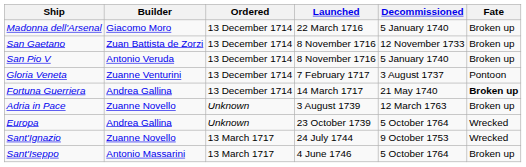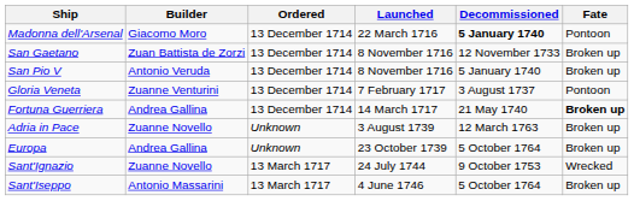 <table class="wikitable">
 <tr>
 <th align = center>Ship</th>
 <th align = center>Builder</th>
 <th align = center>Ordered</th>
 <th align = center><a href='#'>Launched</a></th>
 <th align = center><a href='#'>Decommissioned</a></th>
 <th align = center>Fate</th>
 </tr>
 <tr>
 <td><a href='#'><em>Madonna dell'Arsenal</em></a></td>
 <td><a href='#'>Giacomo Moro</a></td>
 <td>13 December 1714</td>
 <td>22 March 1716</td>
-<td>5 January 1740</td>
-<td>Broken up</td>
+<td><strong>5 January 1740</strong></td>
+<td>Pontoon</td>
 </tr>
 <tr>
 <td><a href='#'><em>San Gaetano</em></a></td>
 <td><a href='#'>Zuan Battista de Zorzi</a></td>
 <td>13 December 1714</td>
 <td>8 November 1716</td>
 <td>12 November 1733</td>
 <td>Broken up</td>
 </tr>
 <tr>
 <td><a href='#'><em>San Pio V</em></a></td>
 <td><a href='#'>Antonio Veruda</a></td>
 <td>13 December 1714</td>
 <td>8 November 1716</td>
 <td>5 January 1740</td>
 <td>Broken up</td>
 </tr>
 <tr>
 <td><a href='#'><em>Gloria Veneta</em></a></td>
 <td><a href='#'>Zuanne Venturini</a></td>
 <td>13 December 1714</td>
 <td>7 February 1717</td>
 <td>3 August 1737</td>
 <td>Pontoon</td>
 </tr>
 <tr>
 <td><a href='#'><em>Fortuna Guerriera</em></a></td>
 <td><a href='#'>Andrea Gallina</a></td>
 <td>13 December 1714</td>
 <td>14 March 1717</td>
 <td>21 May 1740</td>
 <td><strong>Broken up</strong></td>
 </tr>
 <tr>
 <td><a href='#'><em>Adria in Pace</em></a></td>
 <td><a href='#'>Zuanne Novello</a></td>
 <td><em>Unknown</em></td>
 <td>3 August 1739</td>
 <td>12 March 1763</td>
 <td>Broken up</td>
 </tr>
 <tr>
 <td><a href='#'><em>Europa</em></a></td>
 <td><a href='#'>Andrea Gallina</a></td>
 <td><em>Unknown</em></td>
 <td>23 October 1739</td>
 <td>5 October 1764</td>
-<td>Wrecked</td>
+<td>Broken up</td>
 </tr>
 <tr>
 <td><a href='#'><em>Sant'Ignazio</em></a></td>
 <td><a href='#'>Zuanne Novello</a></td>
 <td>13 March 1717</td>
 <td>24 July 1744</td>
 <td>9 October 1753</td>
 <td>Wrecked</td>
 </tr>
 <tr>
 <td><a href='#'><em>Sant'Iseppo</em></a></td>
 <td><a href='#'>Antonio Massarini</a></td>
 <td>13 March 1717</td>
 <td>4 June 1746</td>
 <td>5 October 1764</td>
 <td>Broken up</td>
 </tr>
 </table>
